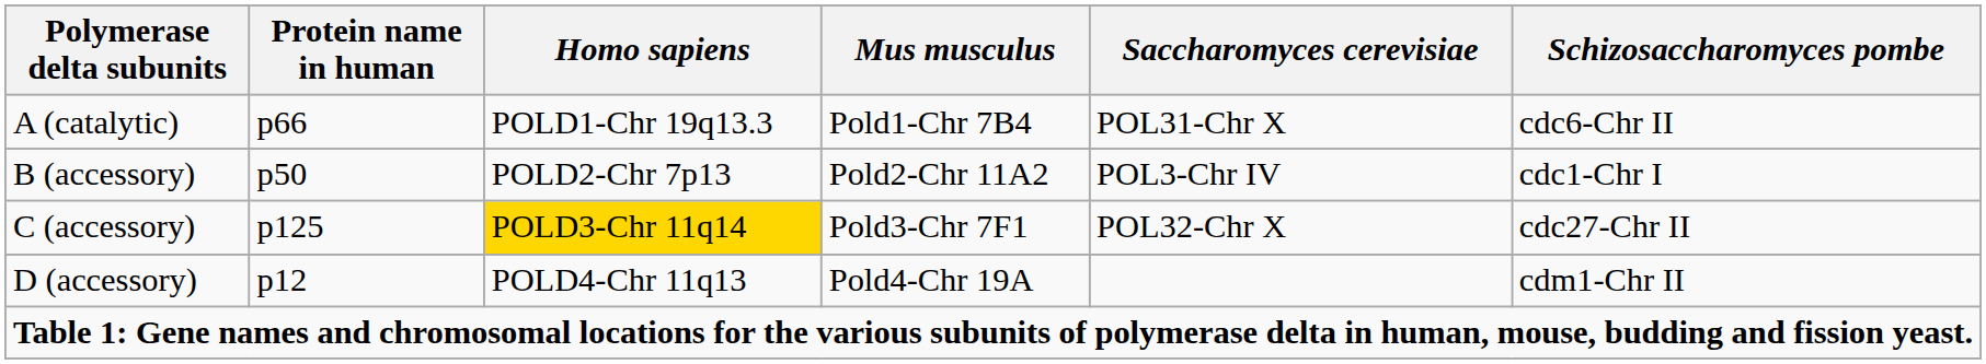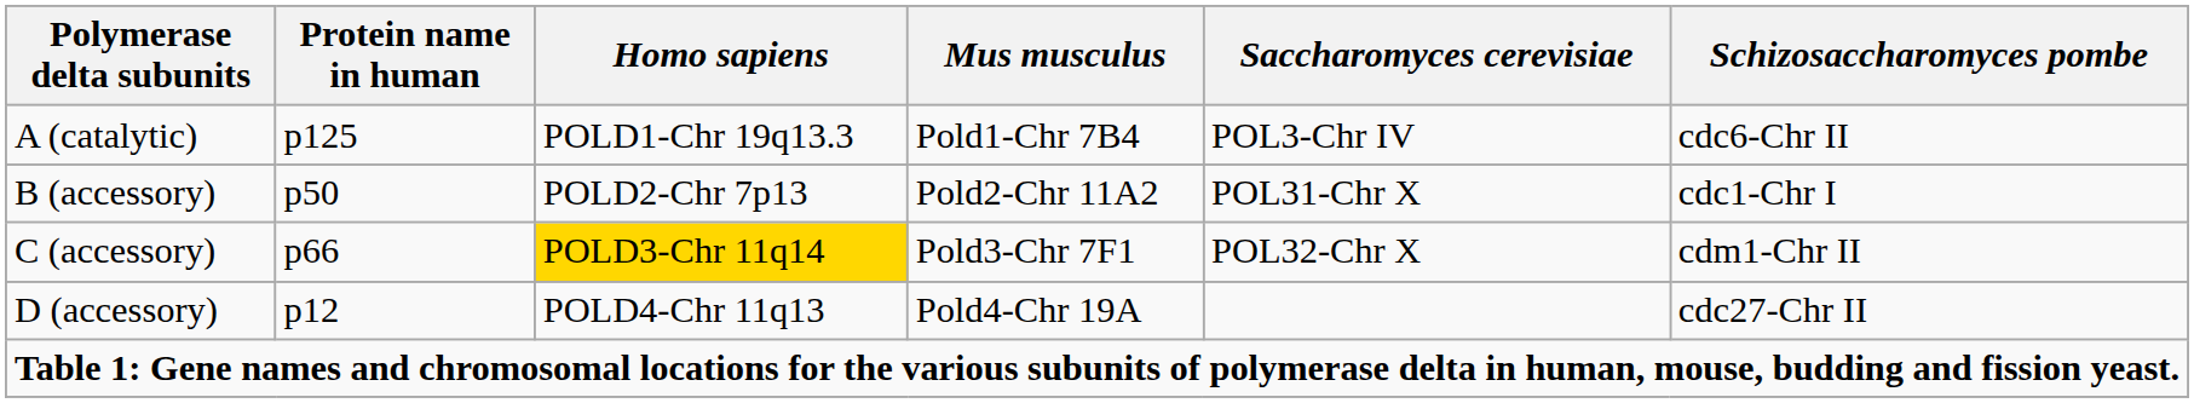 <table class="wikitable">
 <tr>
 <th>Polymerase <br> delta subunits</th>
 <th>Protein name <br> in human</th>
 <th><em>Homo sapiens</em></th>
 <th><em>Mus musculus</em></th>
 <th><em>Saccharomyces cerevisiae</em></th>
 <th><em>Schizosaccharomyces pombe</em></th>
 </tr>
 <tr>
 <td>A  (catalytic)</td>
-<td>p66</td>
+<td>p125</td>
 <td>POLD1-Chr 19q13.3</td>
 <td>Pold1-Chr 7B4</td>
-<td>POL31-Chr X</td>
+<td>POL3-Chr IV</td>
 <td>cdc6-Chr II</td>
 </tr>
 <tr>
 <td>B  (accessory)</td>
 <td>p50</td>
 <td>POLD2-Chr 7p13</td>
 <td>Pold2-Chr 11A2</td>
-<td>POL3-Chr IV</td>
+<td>POL31-Chr X</td>
 <td>cdc1-Chr I</td>
 </tr>
 <tr>
 <td>C  (accessory)</td>
-<td>p125</td>
+<td>p66</td>
 <td style="background: gold;">POLD3-Chr 11q14</td>
 <td>Pold3-Chr 7F1</td>
 <td>POL32-Chr X</td>
-<td>cdc27-Chr II</td>
+<td>cdm1-Chr II</td>
 </tr>
 <tr>
 <td>D  (accessory)</td>
 <td>p12</td>
 <td>POLD4-Chr 11q13</td>
 <td>Pold4-Chr 19A</td>
 <td></td>
-<td>cdm1-Chr II</td>
+<td>cdc27-Chr II</td>
 </tr>
 <tr>
 <td colspan="6"><strong>Table 1: Gene names and chromosomal locations for the various subunits of polymerase delta in human, mouse, budding and fission yeast.</strong></td>
 </tr>
 </table>
